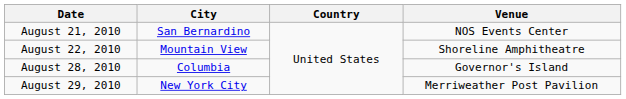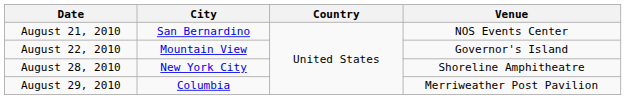 <table class="wikitable" style="text-align:center;">
 <tr>
 <th style="width:150px;">Date</th>
 <th style="width:150px;">City</th>
 <th style="width:150px;">Country</th>
 <th style="width:250px;">Venue</th>
 </tr>
 <tr>
 <td>August 21, 2010</td>
 <td><a href='#'>San Bernardino</a></td>
 <td rowspan="4">United States</td>
 <td>NOS Events Center</td>
 </tr>
 <tr>
 <td>August 22, 2010</td>
 <td><a href='#'>Mountain View</a></td>
+<td>Governor's Island</td>
+</tr>
+<tr>
+<td>August 28, 2010</td>
+<td><a href='#'>New York City</a></td>
 <td>Shoreline Amphitheatre</td>
 </tr>
 <tr>
-<td>August 28, 2010</td>
+<td>August 29, 2010</td>
 <td><a href='#'>Columbia</a></td>
-<td>Governor's Island</td>
-</tr>
-<tr>
-<td>August 29, 2010</td>
-<td><a href='#'>New York City</a></td>
 <td>Merriweather Post Pavilion</td>
 </tr>
 </table>
